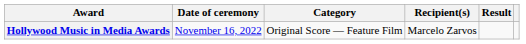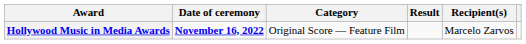 <table class="wikitable plainrowheaders sortable col6center">
 <tr>
 <th scope="col">Award</th>
 <th scope="col">Date of ceremony</th>
 <th scope="col">Category</th>
+<th scope="col">Result</th>
 <th scope="col">Recipient(s)</th>
-<th scope="col">Result</th>
 <th scope="col" class="unsortable"></th>
 </tr>
 <tr>
 <th scope="Row"><a href='#'>Hollywood Music in Media Awards</a></th>
-<td><a href='#'>November 16, 2022</a></td>
+<td><strong><a href='#'>November 16, 2022</a></strong></td>
 <td>Original Score — Feature Film</td>
+<td></td>
 <td>Marcelo Zarvos</td>
-<td></td>
 <td></td>
 </tr>
 </table>
